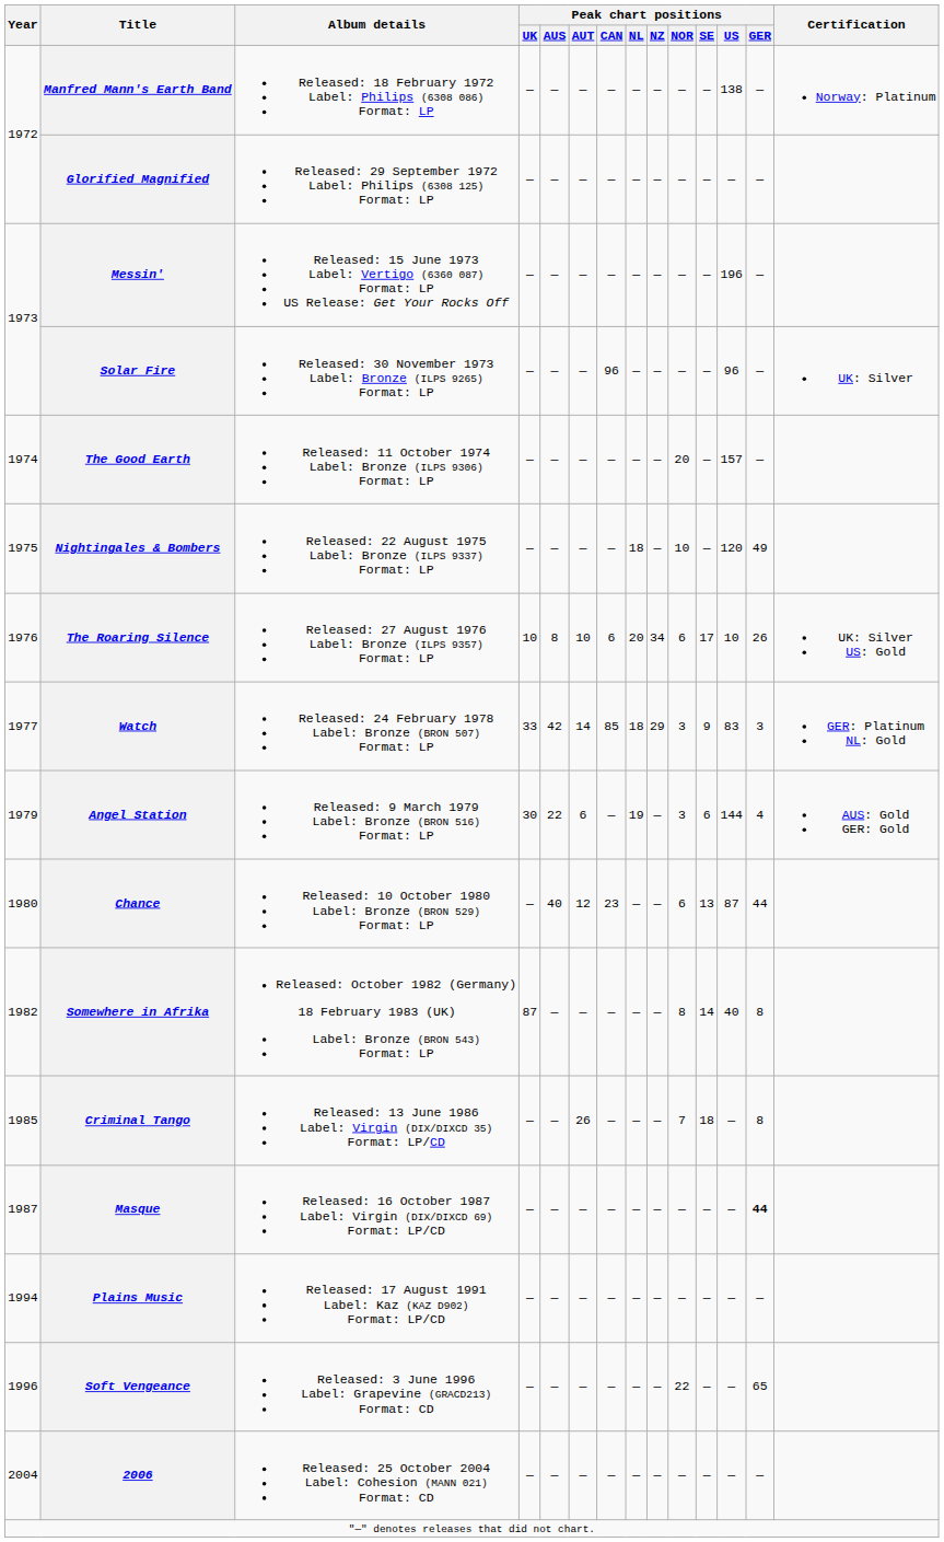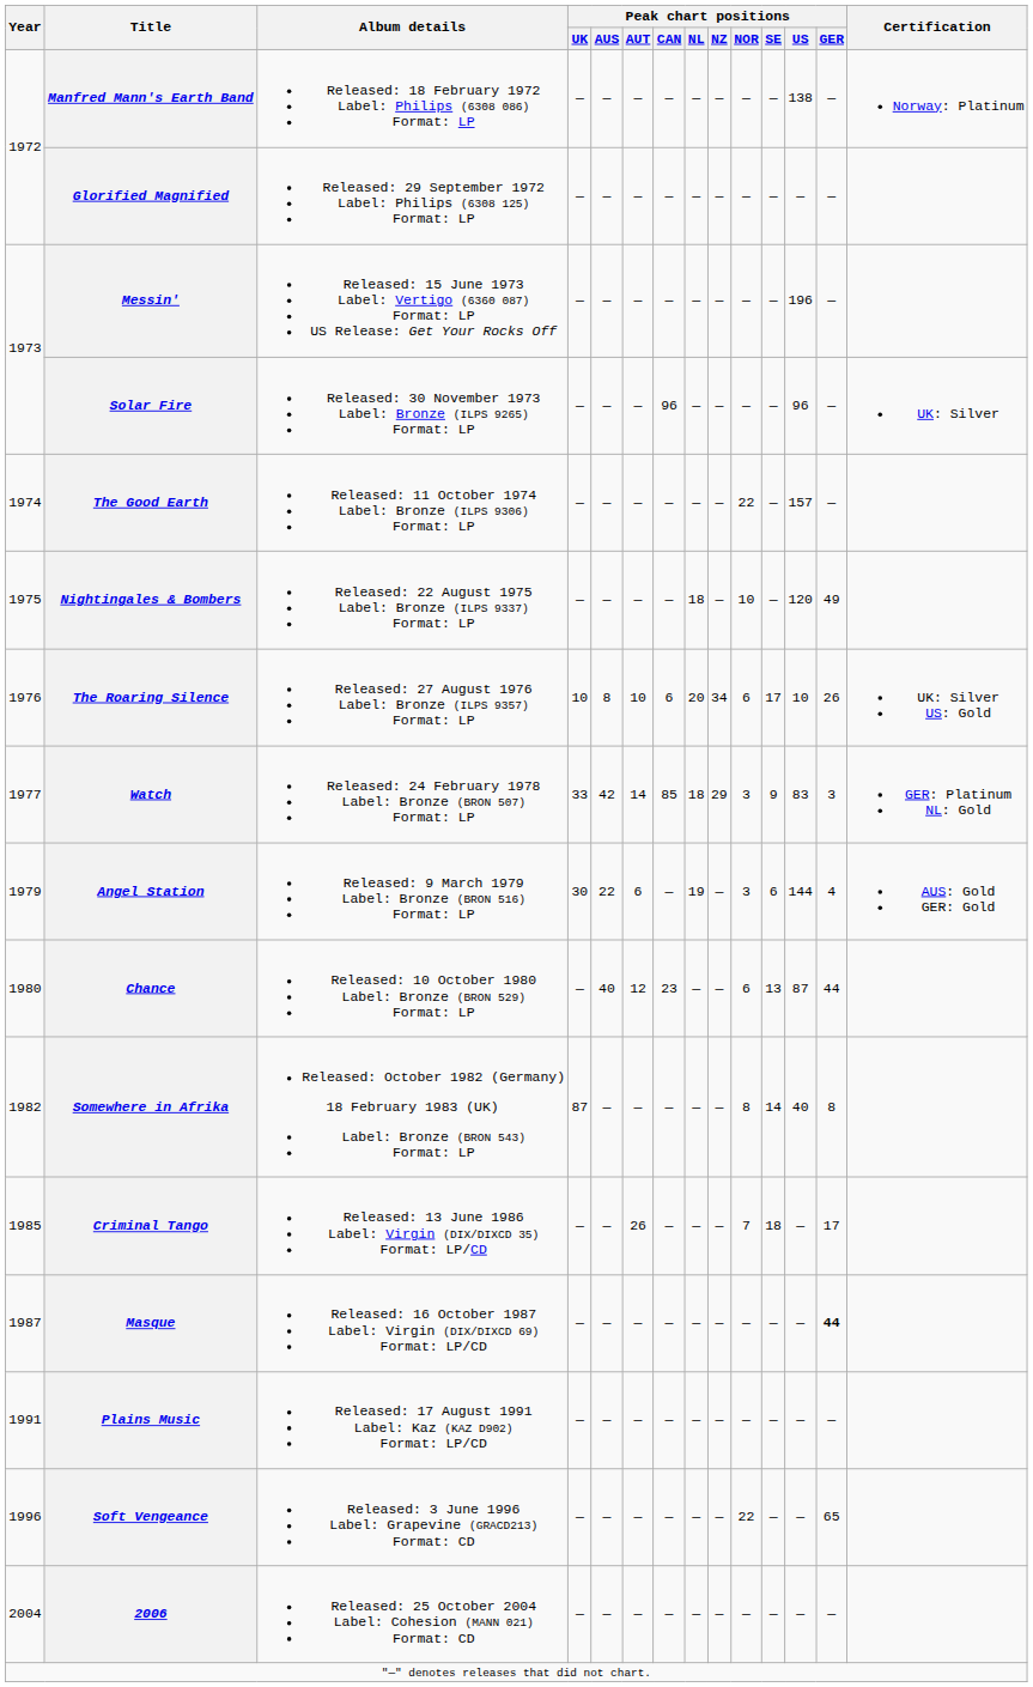 <table class="wikitable plainrowheaders" style="text-align:center;" border="1">
 <tr>
 <th scope="col" rowspan="2">Year</th>
 <th scope="col" rowspan="2">Title</th>
 <th scope="col" rowspan="2">Album details</th>
 <th scope="col" colspan="10">Peak chart positions</th>
 <th rowspan="2">Certification</th>
 </tr>
 <tr>
 <th scope="col"><a href='#'>UK</a><br></th>
 <th><a href='#'>AUS</a><br></th>
 <th scope="col"><a href='#'>AUT</a><br></th>
 <th scope="col"><a href='#'>CAN</a><br></th>
 <th scope="col"><a href='#'>NL</a><br></th>
 <th scope="col"><a href='#'>NZ</a><br></th>
 <th scope="col"><a href='#'>NOR</a><br></th>
 <th scope="col"><a href='#'>SE</a><br></th>
 <th scope="col"><a href='#'>US</a><br></th>
 <th scope="col"><a href='#'>GER</a><br></th>
 </tr>
 <tr>
 <td rowspan="2">1972</td>
 <th scope="row"><em><a href='#'>Manfred Mann's Earth Band</a></em></th>
 <td><br><ul><li>Released: 18 February 1972</li><li>Label: <a href='#'>Philips</a> <small>(6308 086)</small></li><li>Format: <a href='#'>LP</a></li></ul></td>
 <td>—</td>
 <td>—</td>
 <td>—</td>
 <td>—</td>
 <td>—</td>
 <td>—</td>
 <td>—</td>
 <td>—</td>
 <td>138</td>
 <td>—</td>
 <td><br><ul><li><a href='#'>Norway</a>: Platinum</li></ul></td>
 </tr>
 <tr>
 <th scope="row"><em><a href='#'>Glorified Magnified</a></em></th>
 <td><br><ul><li>Released: 29 September 1972</li><li>Label: Philips <small>(6308 125)</small></li><li>Format: LP</li></ul></td>
 <td>—</td>
 <td>—</td>
 <td>—</td>
 <td>—</td>
 <td>—</td>
 <td>—</td>
 <td>—</td>
 <td>—</td>
 <td>—</td>
 <td>—</td>
 <td></td>
 </tr>
 <tr>
 <td rowspan="2">1973</td>
 <th scope="row"><em><a href='#'>Messin'</a></em></th>
 <td><br><ul><li>Released: 15 June 1973</li><li>Label: <a href='#'>Vertigo</a> <small>(6360 087)</small></li><li>Format: LP</li><li>US Release: <em>Get Your Rocks Off</em></li></ul></td>
 <td>—</td>
 <td>—</td>
 <td>—</td>
 <td>—</td>
 <td>—</td>
 <td>—</td>
 <td>—</td>
 <td>—</td>
 <td>196</td>
 <td>—</td>
 <td></td>
 </tr>
 <tr>
 <th scope="row"><em><a href='#'>Solar Fire</a></em></th>
 <td><br><ul><li>Released: 30 November 1973</li><li>Label: <a href='#'>Bronze</a> <small>(ILPS 9265)</small></li><li>Format: LP</li></ul></td>
 <td>—</td>
 <td>—</td>
 <td>—</td>
 <td>96</td>
 <td>—</td>
 <td>—</td>
 <td>—</td>
 <td>—</td>
 <td>96</td>
 <td>—</td>
 <td><br><ul><li><a href='#'>UK</a>: Silver</li></ul></td>
 </tr>
 <tr>
 <td>1974</td>
 <th scope="row"><em><a href='#'>The Good Earth</a></em></th>
 <td><br><ul><li>Released: 11 October 1974</li><li>Label: Bronze <small>(ILPS 9306)</small></li><li>Format: LP</li></ul></td>
 <td>—</td>
 <td>—</td>
 <td>—</td>
 <td>—</td>
 <td>—</td>
 <td>—</td>
-<td>20</td>
+<td>22</td>
 <td>—</td>
 <td>157</td>
 <td>—</td>
 <td></td>
 </tr>
 <tr>
 <td>1975</td>
 <th scope="row"><em><a href='#'>Nightingales & Bombers</a></em></th>
 <td><br><ul><li>Released: 22 August 1975</li><li>Label: Bronze <small>(ILPS 9337)</small></li><li>Format: LP</li></ul></td>
 <td>—</td>
 <td>—</td>
 <td>—</td>
 <td>—</td>
 <td>18</td>
 <td>—</td>
 <td>10</td>
 <td>—</td>
 <td>120</td>
 <td>49</td>
 <td></td>
 </tr>
 <tr>
 <td>1976</td>
 <th scope="row"><em><a href='#'>The Roaring Silence</a></em></th>
 <td><br><ul><li>Released: 27 August 1976</li><li>Label: Bronze <small>(ILPS 9357)</small></li><li>Format: LP</li></ul></td>
 <td>10</td>
 <td>8</td>
 <td>10</td>
 <td>6</td>
 <td>20</td>
 <td>34</td>
 <td>6</td>
 <td>17</td>
 <td>10</td>
 <td>26</td>
 <td><br><ul><li>UK: Silver</li><li><a href='#'>US</a>: Gold</li></ul></td>
 </tr>
 <tr>
 <td>1977</td>
 <th scope="row"><em><a href='#'>Watch</a></em></th>
 <td><br><ul><li>Released: 24 February 1978</li><li>Label: Bronze <small>(BRON 507)</small></li><li>Format: LP</li></ul></td>
 <td>33</td>
 <td>42</td>
 <td>14</td>
 <td>85</td>
 <td>18</td>
 <td>29</td>
 <td>3</td>
 <td>9</td>
 <td>83</td>
 <td>3</td>
 <td><br><ul><li><a href='#'>GER</a>: Platinum</li><li><a href='#'>NL</a>: Gold</li></ul></td>
 </tr>
 <tr>
 <td>1979</td>
 <th scope="row"><em><a href='#'>Angel Station</a></em></th>
 <td><br><ul><li>Released: 9 March 1979</li><li>Label: Bronze <small>(BRON 516)</small></li><li>Format: LP</li></ul></td>
 <td>30</td>
 <td>22</td>
 <td>6</td>
 <td>—</td>
 <td>19</td>
 <td>—</td>
 <td>3</td>
 <td>6</td>
 <td>144</td>
 <td>4</td>
 <td><br><ul><li><a href='#'>AUS</a>: Gold</li><li>GER: Gold</li></ul></td>
 </tr>
 <tr>
 <td>1980</td>
 <th scope="row"><em><a href='#'>Chance</a></em></th>
 <td><br><ul><li>Released: 10 October 1980</li><li>Label: Bronze <small>(BRON 529)</small></li><li>Format: LP</li></ul></td>
 <td>—</td>
 <td>40</td>
 <td>12</td>
 <td>23</td>
 <td>—</td>
 <td>—</td>
 <td>6</td>
 <td>13</td>
 <td>87</td>
 <td>44</td>
 <td></td>
 </tr>
 <tr>
 <td>1982</td>
 <th scope="row"><em><a href='#'>Somewhere in Afrika</a></em></th>
 <td><br><ul><li>Released: October 1982 (Germany)</li></ul>18 February 1983 (UK)<ul><li>Label: Bronze <small>(BRON 543)</small></li><li>Format: LP</li></ul></td>
 <td>87</td>
 <td>—</td>
 <td>—</td>
 <td>—</td>
 <td>—</td>
 <td>—</td>
 <td>8</td>
 <td>14</td>
 <td>40</td>
 <td>8</td>
 <td></td>
 </tr>
 <tr>
 <td>1985</td>
 <th scope="row"><em><a href='#'>Criminal Tango</a></em></th>
 <td><br><ul><li>Released: 13 June 1986</li><li>Label: <a href='#'>Virgin</a> <small>(DIX/DIXCD 35)</small></li><li>Format: LP/<a href='#'>CD</a></li></ul></td>
 <td>—</td>
 <td>—</td>
 <td>26</td>
 <td>—</td>
 <td>—</td>
 <td>—</td>
 <td>7</td>
 <td>18</td>
 <td>—</td>
-<td>8</td>
+<td>17</td>
 <td></td>
 </tr>
 <tr>
 <td>1987</td>
 <th scope="row"><em><a href='#'>Masque</a></em></th>
 <td><br><ul><li>Released: 16 October 1987</li><li>Label: Virgin <small>(DIX/DIXCD 69)</small></li><li>Format: LP/CD</li></ul></td>
 <td>—</td>
 <td>—</td>
 <td>—</td>
 <td>—</td>
 <td>—</td>
 <td>—</td>
 <td>—</td>
 <td>—</td>
 <td>—</td>
 <td><strong>44</strong></td>
 <td></td>
 </tr>
 <tr>
-<td>1994</td>
+<td>1991</td>
 <th scope="row"><em><a href='#'>Plains Music</a></em></th>
 <td><br><ul><li>Released: 17 August 1991</li><li>Label: Kaz <small>(KAZ D902)</small></li><li>Format: LP/CD</li></ul></td>
 <td>—</td>
 <td>—</td>
 <td>—</td>
 <td>—</td>
 <td>—</td>
 <td>—</td>
 <td>—</td>
 <td>—</td>
 <td>—</td>
 <td>—</td>
 <td></td>
 </tr>
 <tr>
 <td>1996</td>
 <th scope="row"><em><a href='#'>Soft Vengeance</a></em></th>
 <td><br><ul><li>Released: 3 June 1996</li><li>Label: Grapevine <small>(GRACD213)</small></li><li>Format: CD</li></ul></td>
 <td>—</td>
 <td>—</td>
 <td>—</td>
 <td>—</td>
 <td>—</td>
 <td>—</td>
 <td>22</td>
 <td>—</td>
 <td>—</td>
 <td>65</td>
 <td></td>
 </tr>
 <tr>
 <td>2004</td>
 <th scope="row"><em><a href='#'>2006</a></em></th>
 <td><br><ul><li>Released: 25 October 2004</li><li>Label: Cohesion <small>(MANN 021)</small></li><li>Format: CD</li></ul></td>
 <td>—</td>
 <td>—</td>
 <td>—</td>
 <td>—</td>
 <td>—</td>
 <td>—</td>
 <td>—</td>
 <td>—</td>
 <td>—</td>
 <td>—</td>
 <td></td>
 </tr>
 <tr>
 <td colspan="14" align="center" style="font-size:8pt">"—" denotes releases that did not chart.</td>
 </tr>
 </table>
